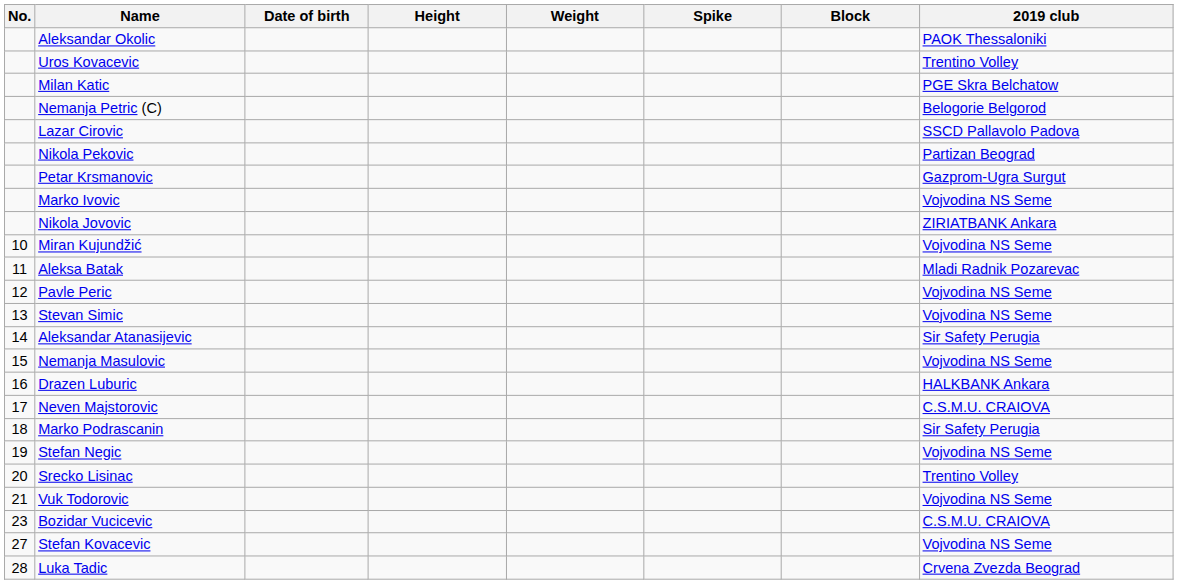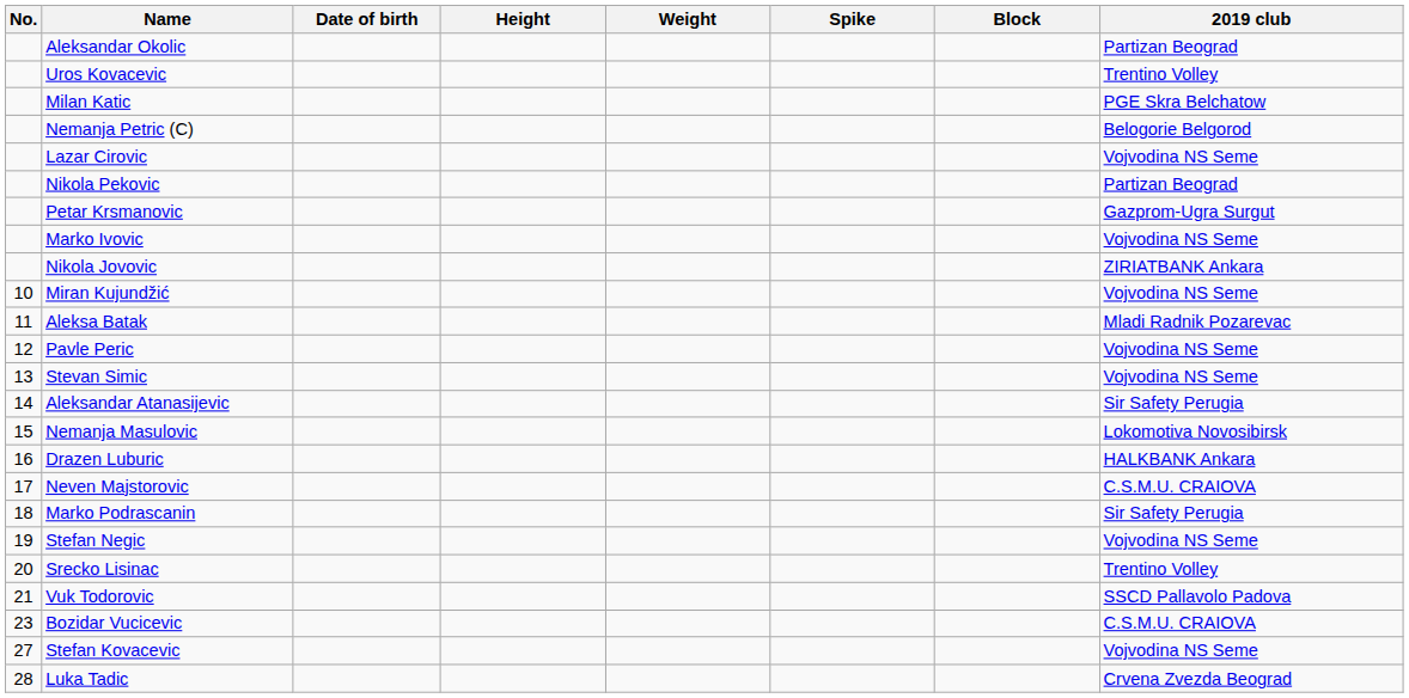 <table class="wikitable sortable" style="font-size:90%; text-align:center;">
 <tr>
 <th>No.</th>
 <th style="width:14em">Name</th>
 <th style="width:8em">Date of birth</th>
 <th style="width:9em">Height</th>
 <th style="width:9em">Weight</th>
 <th style="width:9em">Spike</th>
 <th style="width:9em">Block</th>
 <th style="width:17em">2019 club</th>
 </tr>
 <tr>
 <td></td>
 <td align=left><a href='#'>Aleksandar Okolic</a></td>
 <td align=right></td>
 <td></td>
 <td></td>
 <td></td>
 <td></td>
-<td align=left> <a href='#'>PAOK Thessaloniki</a></td>
+<td align=left> <a href='#'>Partizan Beograd</a></td>
 </tr>
 <tr>
 <td></td>
 <td align=left><a href='#'>Uros Kovacevic</a></td>
 <td align=right></td>
 <td></td>
 <td></td>
 <td></td>
 <td></td>
 <td align=left> <a href='#'>Trentino Volley</a></td>
 </tr>
 <tr>
 <td></td>
 <td align=left><a href='#'>Milan Katic</a></td>
 <td align=right></td>
 <td></td>
 <td></td>
 <td></td>
 <td></td>
 <td align=left> <a href='#'>PGE Skra Belchatow</a></td>
 </tr>
 <tr>
 <td></td>
 <td align=left><a href='#'>Nemanja Petric</a> (C)</td>
 <td align="right"></td>
 <td></td>
 <td></td>
 <td></td>
 <td></td>
 <td align=left> <a href='#'>Belogorie Belgorod</a></td>
 </tr>
 <tr>
 <td></td>
 <td align=left><a href='#'>Lazar Cirovic</a></td>
 <td align=right></td>
 <td></td>
 <td></td>
 <td></td>
 <td></td>
-<td align=left> <a href='#'>SSCD Pallavolo Padova</a></td>
+<td align=left> <a href='#'>Vojvodina NS Seme</a></td>
 </tr>
 <tr>
 <td></td>
 <td align=left><a href='#'>Nikola Pekovic</a></td>
 <td align=right></td>
 <td></td>
 <td></td>
 <td></td>
 <td></td>
 <td align=left> <a href='#'>Partizan Beograd</a></td>
 </tr>
 <tr>
 <td></td>
 <td align=left><a href='#'>Petar Krsmanovic</a></td>
 <td align=right></td>
 <td></td>
 <td></td>
 <td></td>
 <td></td>
 <td align=left> <a href='#'>Gazprom-Ugra Surgut</a></td>
 </tr>
 <tr>
 <td></td>
 <td align=left><a href='#'>Marko Ivovic</a></td>
 <td align=right></td>
 <td></td>
 <td></td>
 <td></td>
 <td></td>
 <td align=left> <a href='#'>Vojvodina NS Seme</a></td>
 </tr>
 <tr>
 <td></td>
 <td align=left><a href='#'>Nikola Jovovic</a></td>
 <td align=right></td>
 <td></td>
 <td></td>
 <td></td>
 <td></td>
 <td align=left> <a href='#'>ZIRIATBANK Ankara</a></td>
 </tr>
 <tr>
 <td>10</td>
 <td align=left><a href='#'>Miran Kujundžić</a></td>
 <td align=right></td>
 <td></td>
 <td></td>
 <td></td>
 <td></td>
 <td align=left> <a href='#'>Vojvodina NS Seme</a></td>
 </tr>
 <tr>
 <td>11</td>
 <td align=left><a href='#'>Aleksa Batak</a></td>
 <td align=right></td>
 <td></td>
 <td></td>
 <td></td>
 <td></td>
 <td align=left> <a href='#'>Mladi Radnik Pozarevac</a></td>
 </tr>
 <tr>
 <td>12</td>
 <td align=left><a href='#'>Pavle Peric</a></td>
 <td align=right></td>
 <td></td>
 <td></td>
 <td></td>
 <td></td>
 <td align=left> <a href='#'>Vojvodina NS Seme</a></td>
 </tr>
 <tr>
 <td>13</td>
 <td align=left><a href='#'>Stevan Simic</a></td>
 <td align=right></td>
 <td></td>
 <td></td>
 <td></td>
 <td></td>
 <td align=left> <a href='#'>Vojvodina NS Seme</a></td>
 </tr>
 <tr>
 <td>14</td>
 <td align=left><a href='#'>Aleksandar Atanasijevic</a></td>
 <td align=right></td>
 <td></td>
 <td></td>
 <td></td>
 <td></td>
 <td align=left> <a href='#'>Sir Safety Perugia</a></td>
 </tr>
 <tr>
 <td>15</td>
 <td align=left><a href='#'>Nemanja Masulovic</a></td>
 <td align=right></td>
 <td></td>
 <td></td>
 <td></td>
 <td></td>
-<td align=left> <a href='#'>Vojvodina NS Seme</a></td>
+<td align=left> <a href='#'>Lokomotiva Novosibirsk</a></td>
 </tr>
 <tr>
 <td>16</td>
 <td align=left><a href='#'>Drazen Luburic</a></td>
 <td align=right></td>
 <td></td>
 <td></td>
 <td></td>
 <td></td>
 <td align=left> <a href='#'>HALKBANK Ankara</a></td>
 </tr>
 <tr>
 <td>17</td>
 <td align=left><a href='#'>Neven Majstorovic</a></td>
 <td align=right></td>
 <td></td>
 <td></td>
 <td></td>
 <td></td>
 <td align=left> <a href='#'>C.S.M.U. CRAIOVA</a></td>
 </tr>
 <tr>
 <td>18</td>
 <td align=left><a href='#'>Marko Podrascanin</a></td>
 <td align=right></td>
 <td></td>
 <td></td>
 <td></td>
 <td></td>
 <td align=left> <a href='#'>Sir Safety Perugia</a></td>
 </tr>
 <tr>
 <td>19</td>
 <td align=left><a href='#'>Stefan Negic</a></td>
 <td align=right></td>
 <td></td>
 <td></td>
 <td></td>
 <td></td>
 <td align=left> <a href='#'>Vojvodina NS Seme</a></td>
 </tr>
 <tr>
 <td>20</td>
 <td align=left><a href='#'>Srecko Lisinac</a></td>
 <td align=right></td>
 <td></td>
 <td></td>
 <td></td>
 <td></td>
 <td align=left> <a href='#'>Trentino Volley</a></td>
 </tr>
 <tr>
 <td>21</td>
 <td align=left><a href='#'>Vuk Todorovic</a></td>
 <td align=right></td>
 <td></td>
 <td></td>
 <td></td>
 <td></td>
-<td align=left> <a href='#'>Vojvodina NS Seme</a></td>
+<td align=left> <a href='#'>SSCD Pallavolo Padova</a></td>
 </tr>
 <tr>
 <td>23</td>
 <td align=left><a href='#'>Bozidar Vucicevic</a></td>
 <td align=right></td>
 <td></td>
 <td></td>
 <td></td>
 <td></td>
 <td align=left> <a href='#'>C.S.M.U. CRAIOVA</a></td>
 </tr>
 <tr>
 <td>27</td>
 <td align=left><a href='#'>Stefan Kovacevic</a></td>
 <td align=right></td>
 <td></td>
 <td></td>
 <td></td>
 <td></td>
 <td align=left> <a href='#'>Vojvodina NS Seme</a></td>
 </tr>
 <tr>
 <td>28</td>
 <td align=left><a href='#'>Luka Tadic</a></td>
 <td align=right></td>
 <td></td>
 <td></td>
 <td></td>
 <td></td>
 <td align=left> <a href='#'>Crvena Zvezda Beograd</a></td>
 </tr>
 </table>
